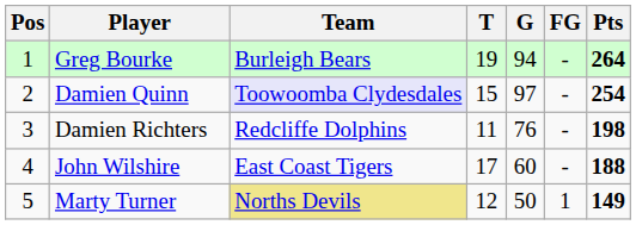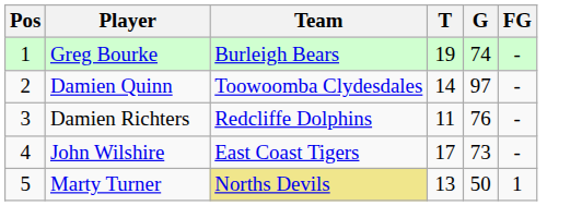 <table class="wikitable" style="text-align: center;">
 <tr>
 <th>Pos</th>
 <th width=120>Player</th>
 <th>Team</th>
 <th width=20>T</th>
 <th width=20>G</th>
 <th width=20>FG</th>
-<th width=20>Pts</th>
 </tr>
 <tr bgcolor="#d0ffd0">
 <td rowspan = 1>1</td>
 <td align="left"><a href='#'>Greg Bourke</a></td>
 <td align="left"> <a href='#'>Burleigh Bears</a></td>
 <td>19</td>
-<td>94</td>
+<td>74</td>
 <td>-</td>
-<td><strong>264</strong></td>
 </tr>
 <tr>
 <td rowspan = 1>2</td>
 <td align="left"><a href='#'>Damien Quinn</a></td>
-<td align="left" style="background: lavender;"> <a href='#'>Toowoomba Clydesdales</a></td>
-<td>15</td>
+<td align="left"> <a href='#'>Toowoomba Clydesdales</a></td>
+<td>14</td>
 <td>97</td>
 <td>-</td>
-<td><strong>254</strong></td>
 </tr>
 <tr>
 <td rowspan = 1>3</td>
 <td align="left">Damien Richters</td>
 <td align="left"> <a href='#'>Redcliffe Dolphins</a></td>
 <td>11</td>
 <td>76</td>
 <td>-</td>
-<td><strong>198</strong></td>
 </tr>
 <tr>
 <td rowspan = 1>4</td>
 <td align="left"><a href='#'>John Wilshire</a></td>
 <td align="left"> <a href='#'>East Coast Tigers</a></td>
 <td>17</td>
-<td>60</td>
+<td>73</td>
 <td>-</td>
-<td><strong>188</strong></td>
 </tr>
 <tr>
 <td rowspan = 1>5</td>
 <td align="left"><a href='#'>Marty Turner</a></td>
 <td align="left" style="background: khaki;"> <a href='#'>Norths Devils</a></td>
-<td>12</td>
+<td>13</td>
 <td>50</td>
 <td>1</td>
-<td><strong>149</strong></td>
 </tr>
 </table>
